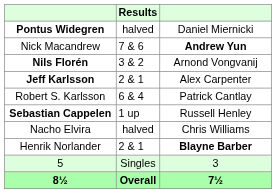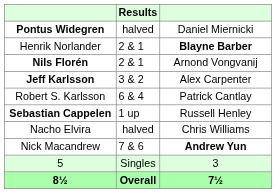 <table border="1" cellpadding="3" style="border-collapse:collapse; text-align:center;">
 <tr style="background:#ddffdd;">
 <th width=160></th>
 <th>Results</th>
 <th width=160></th>
 </tr>
 <tr>
 <td><strong>Pontus Widegren</strong></td>
 <td>halved</td>
 <td>Daniel Miernicki</td>
 </tr>
 <tr>
-<td>Nick Macandrew</td>
-<td align=left> 7 & 6</td>
-<td><strong>Andrew Yun</strong></td>
+<td>Henrik Norlander</td>
+<td align=left> 2 & 1</td>
+<td><strong>Blayne Barber</strong></td>
 </tr>
 <tr>
 <td><strong>Nils Florén</strong></td>
-<td align=left> 3 & 2</td>
+<td align=left> 2 & 1</td>
 <td>Arnond Vongvanij</td>
 </tr>
 <tr>
 <td><strong>Jeff Karlsson</strong></td>
-<td align=left> 2 & 1</td>
+<td align=left> 3 & 2</td>
 <td>Alex Carpenter</td>
 </tr>
 <tr>
 <td>Robert S. Karlsson</td>
 <td align=left> 6 & 4</td>
 <td>Patrick Cantlay</td>
 </tr>
 <tr>
 <td><strong>Sebastian Cappelen</strong></td>
 <td align=left> 1 up</td>
 <td>Russell Henley</td>
 </tr>
 <tr>
 <td>Nacho Elvira</td>
 <td>halved</td>
 <td>Chris Williams</td>
 </tr>
 <tr>
-<td>Henrik Norlander</td>
-<td align=left> 2 & 1</td>
-<td><strong>Blayne Barber</strong></td>
+<td>Nick Macandrew</td>
+<td align=left> 7 & 6</td>
+<td><strong>Andrew Yun</strong></td>
 </tr>
 <tr style="background:#ddffdd;">
 <td>5</td>
 <td>Singles</td>
 <td>3</td>
 </tr>
 <tr style="background:#aaffaa;">
 <th>8½</th>
 <th>Overall</th>
 <th>7½</th>
 </tr>
 </table>
